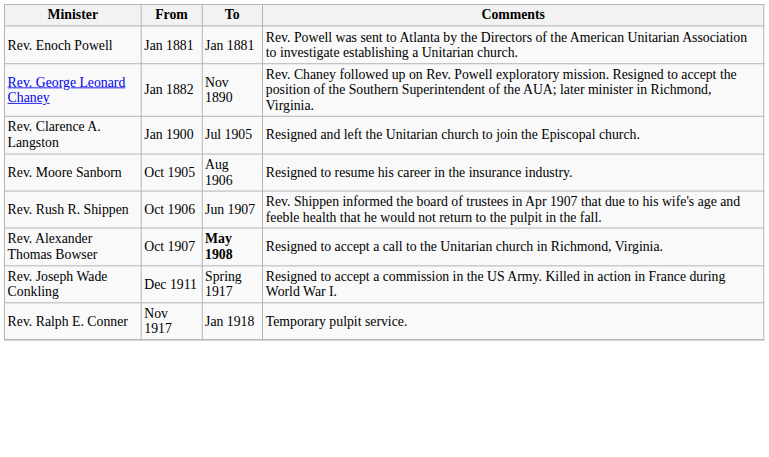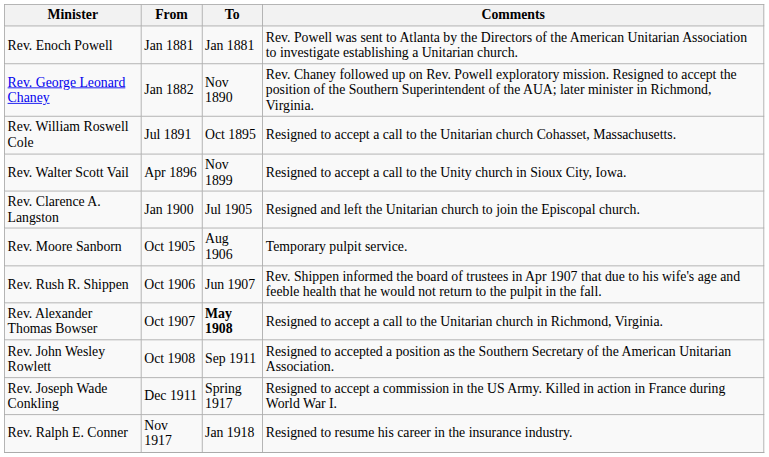 <table class="wikitable" style="width:100%;">
 <tr>
 <th style="width: 18%;">Minister</th>
 <th style="width: 8%;">From</th>
 <th style="width: 8%;">To</th>
 <th style="width: 66%;">Comments</th>
 </tr>
 <tr>
 <td>Rev. Enoch Powell</td>
 <td>Jan 1881</td>
 <td>Jan 1881</td>
 <td>Rev. Powell was sent to Atlanta by the Directors of the American Unitarian Association to investigate establishing a Unitarian church.</td>
 </tr>
 <tr>
 <td><a href='#'>Rev. George Leonard Chaney</a></td>
 <td>Jan 1882</td>
 <td>Nov 1890</td>
 <td>Rev. Chaney followed up on Rev. Powell exploratory mission. Resigned to accept the position of the Southern Superintendent of the AUA; later minister in Richmond, Virginia.</td>
 </tr>
 <tr>
+<td>Rev. William Roswell Cole</td>
+<td>Jul 1891</td>
+<td>Oct 1895</td>
+<td>Resigned to accept a call to the Unitarian church Cohasset, Massachusetts.</td>
+</tr>
+<tr>
+<td>Rev. Walter Scott Vail</td>
+<td>Apr 1896</td>
+<td>Nov 1899</td>
+<td>Resigned to accept a call to the Unity church in Sioux City, Iowa.</td>
+</tr>
+<tr>
 <td>Rev. Clarence A. Langston</td>
 <td>Jan 1900</td>
 <td>Jul 1905</td>
 <td>Resigned and left the Unitarian church to join the Episcopal church.</td>
 </tr>
 <tr>
 <td>Rev. Moore Sanborn</td>
 <td>Oct 1905</td>
 <td>Aug 1906</td>
-<td>Resigned to resume his career in the insurance industry.</td>
+<td>Temporary pulpit service.</td>
 </tr>
 <tr>
 <td>Rev. Rush R. Shippen</td>
 <td>Oct 1906</td>
 <td>Jun 1907</td>
 <td>Rev. Shippen informed the board of trustees in Apr 1907 that due to his wife's age and feeble health that he would not return to the pulpit in the fall.</td>
 </tr>
 <tr>
 <td>Rev. Alexander Thomas Bowser</td>
 <td>Oct 1907</td>
 <td><strong>May 1908</strong></td>
 <td>Resigned to accept a call to the Unitarian church in Richmond, Virginia.</td>
 </tr>
 <tr>
+<td>Rev. John Wesley Rowlett</td>
+<td>Oct 1908</td>
+<td>Sep 1911</td>
+<td>Resigned to accepted a position as the Southern Secretary of the American Unitarian Association.</td>
+</tr>
+<tr>
 <td>Rev. Joseph Wade Conkling</td>
 <td>Dec 1911</td>
 <td>Spring 1917</td>
 <td>Resigned to accept a commission in the US Army.  Killed in action in France during World War I.</td>
 </tr>
 <tr>
 <td>Rev. Ralph E. Conner</td>
 <td>Nov 1917</td>
 <td>Jan 1918</td>
-<td>Temporary pulpit service.</td>
+<td>Resigned to resume his career in the insurance industry.</td>
 </tr>
 <tr>
 </tr>
 </table>
